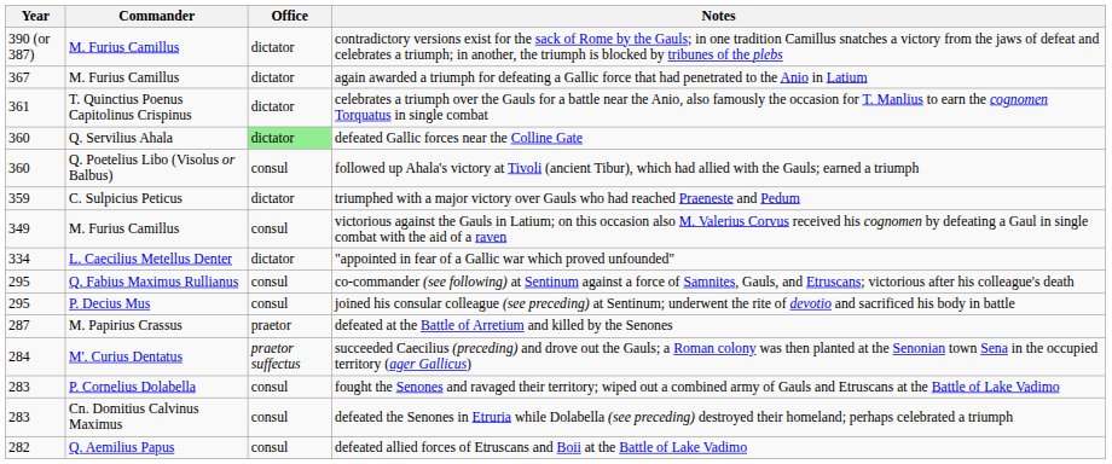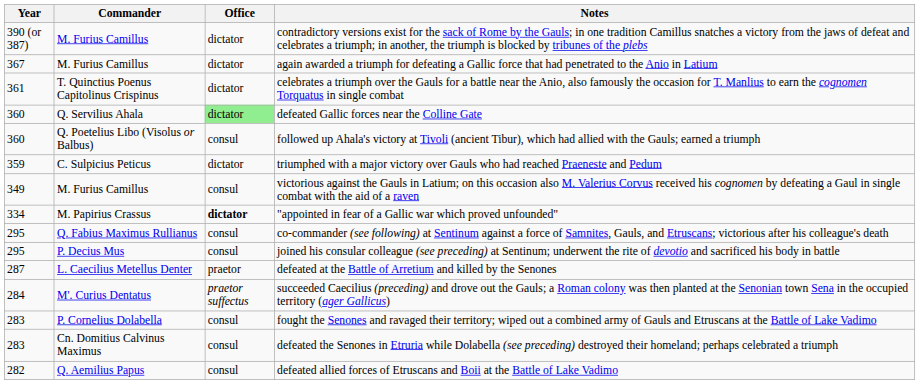 <table class="wikitable">
 <tr>
 <th>Year</th>
 <th>Commander</th>
 <th>Office</th>
 <th>Notes</th>
 </tr>
 <tr>
 <td>390 (or 387)</td>
 <td><a href='#'>M. Furius Camillus</a></td>
 <td>dictator</td>
 <td>contradictory versions exist for the <a href='#'>sack of Rome by the Gauls</a>; in one tradition Camillus snatches a victory from the jaws of defeat and celebrates a triumph; in another, the triumph is blocked by <a href='#'>tribunes of the <em>plebs</em></a></td>
 </tr>
 <tr>
 <td>367</td>
 <td>M. Furius Camillus</td>
 <td>dictator</td>
 <td>again awarded a triumph for defeating a Gallic force that had penetrated to the <a href='#'>Anio</a> in <a href='#'>Latium</a></td>
 </tr>
 <tr>
 <td>361</td>
 <td>T. Quinctius Poenus Capitolinus Crispinus</td>
 <td>dictator</td>
 <td>celebrates a triumph over the Gauls for a battle near the Anio, also famously the occasion for <a href='#'>T. Manlius</a> to earn the <em><a href='#'>cognomen</a></em> <a href='#'>Torquatus</a> in single combat</td>
 </tr>
 <tr>
 <td>360</td>
 <td>Q. Servilius Ahala</td>
 <td style="background: lightgreen;">dictator</td>
 <td>defeated Gallic forces near the <a href='#'>Colline Gate</a></td>
 </tr>
 <tr>
 <td>360</td>
 <td>Q. Poetelius Libo (Visolus <em>or</em> Balbus)</td>
 <td>consul</td>
 <td>followed up Ahala's victory at <a href='#'>Tivoli</a> (ancient Tibur), which had allied with the Gauls; earned a triumph</td>
 </tr>
 <tr>
 <td>359</td>
 <td>C. Sulpicius Peticus</td>
 <td>dictator</td>
 <td>triumphed with a major victory over Gauls who had reached <a href='#'>Praeneste</a> and <a href='#'>Pedum</a></td>
 </tr>
 <tr>
 <td>349</td>
 <td>M. Furius Camillus</td>
 <td>consul</td>
 <td>victorious against the Gauls in Latium; on this occasion also <a href='#'>M. Valerius Corvus</a> received his <em>cognomen</em> by defeating a Gaul in single combat with the aid of a <a href='#'>raven</a></td>
 </tr>
 <tr>
 <td>334</td>
-<td><a href='#'>L. Caecilius Metellus Denter</a></td>
-<td>dictator</td>
+<td>M. Papirius Crassus</td>
+<td><strong>dictator</strong></td>
 <td>"appointed in fear of a Gallic war which proved unfounded"</td>
 </tr>
 <tr>
 <td>295</td>
 <td><a href='#'>Q. Fabius Maximus Rullianus</a></td>
 <td>consul</td>
 <td>co-commander <em>(see following)</em> at <a href='#'>Sentinum</a> against a force of <a href='#'>Samnites</a>, Gauls, and <a href='#'>Etruscans</a>; victorious after his colleague's death</td>
 </tr>
 <tr>
 <td>295</td>
 <td><a href='#'>P. Decius Mus</a></td>
 <td>consul</td>
 <td>joined his consular colleague <em>(see preceding)</em> at Sentinum; underwent the rite of <em><a href='#'>devotio</a></em> and sacrificed his body in battle</td>
 </tr>
 <tr>
 <td>287</td>
-<td>M. Papirius Crassus</td>
+<td><a href='#'>L. Caecilius Metellus Denter</a></td>
 <td>praetor</td>
 <td>defeated at the <a href='#'>Battle of Arretium</a> and killed by the Senones</td>
 </tr>
 <tr>
 <td>284</td>
 <td><a href='#'>M'. Curius Dentatus</a></td>
 <td><em>praetor suffectus</em></td>
 <td>succeeded Caecilius <em>(preceding)</em> and drove out the Gauls; a <a href='#'>Roman colony</a> was then planted at the <a href='#'>Senonian</a> town <a href='#'>Sena</a> in the occupied territory (<em><a href='#'>ager Gallicus</a></em>)</td>
 </tr>
 <tr>
 <td>283</td>
 <td><a href='#'>P. Cornelius Dolabella</a></td>
 <td>consul</td>
 <td>fought the <a href='#'>Senones</a> and ravaged their territory; wiped out a combined army of Gauls and Etruscans at the <a href='#'>Battle of Lake Vadimo</a></td>
 </tr>
 <tr>
 <td>283</td>
 <td>Cn. Domitius Calvinus Maximus</td>
 <td>consul</td>
 <td>defeated the Senones in <a href='#'>Etruria</a> while Dolabella <em>(see preceding)</em> destroyed their homeland; perhaps celebrated a triumph</td>
 </tr>
 <tr>
 <td>282</td>
 <td><a href='#'>Q. Aemilius Papus</a></td>
 <td>consul</td>
 <td>defeated allied forces of Etruscans and <a href='#'>Boii</a> at the <a href='#'>Battle of Lake Vadimo</a></td>
 </tr>
 </table>
